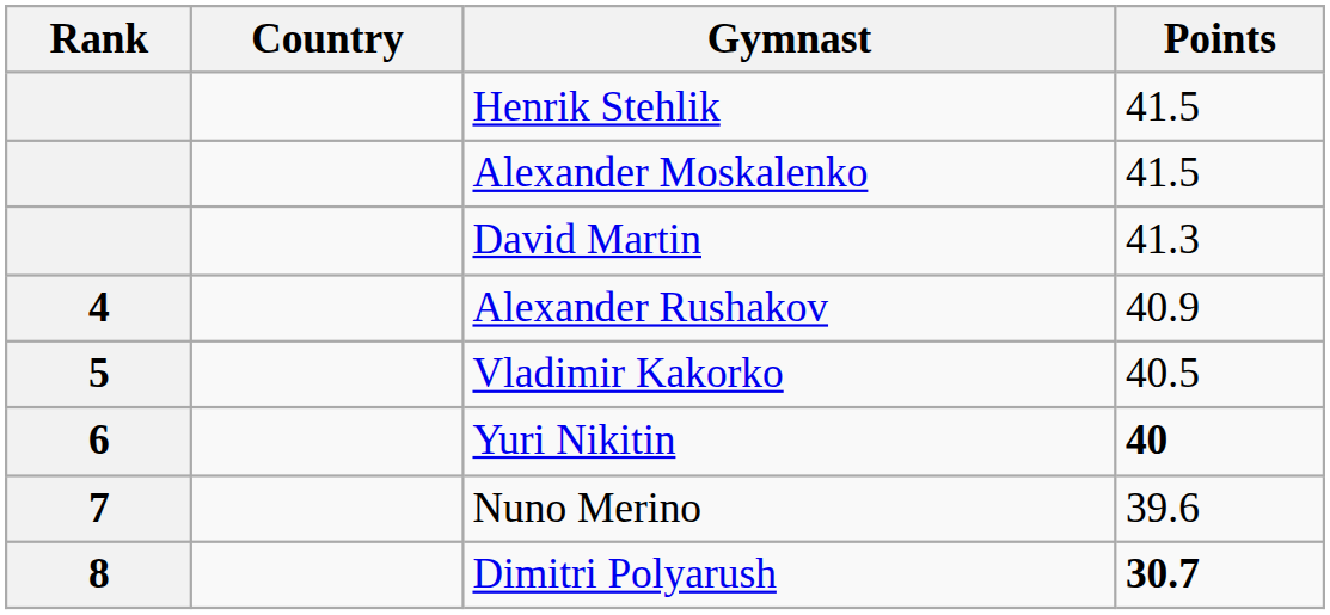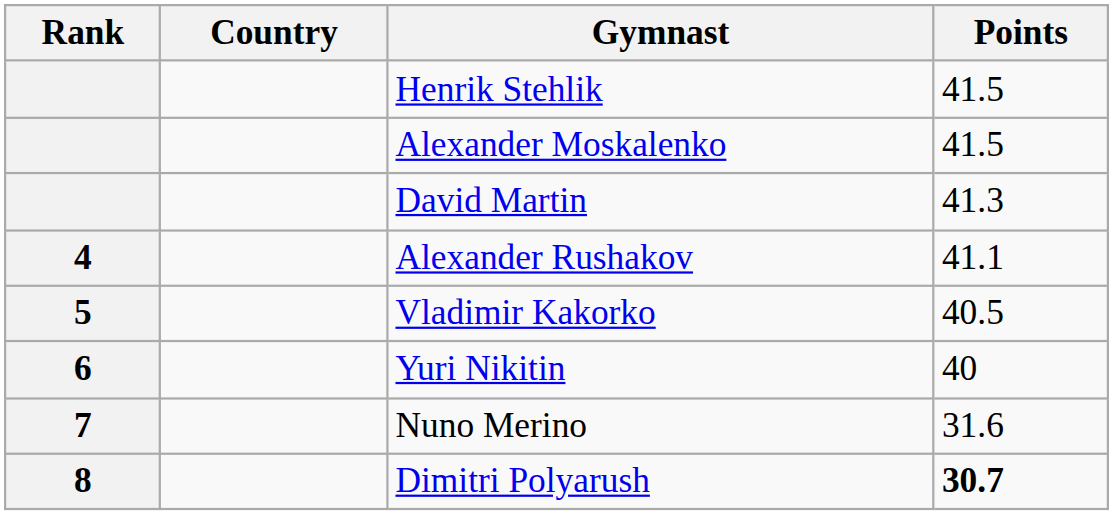 <table class="wikitable" width=500>
 <tr bgcolor="#efefef">
 <th>Rank</th>
 <th>Country</th>
 <th>Gymnast</th>
 <th>Points</th>
 </tr>
 <tr>
 <th></th>
 <td></td>
 <td><a href='#'>Henrik Stehlik</a></td>
 <td>41.5</td>
 </tr>
 <tr>
 <th></th>
 <td></td>
 <td><a href='#'>Alexander Moskalenko</a></td>
 <td>41.5</td>
 </tr>
 <tr>
 <th></th>
 <td></td>
 <td><a href='#'>David Martin</a></td>
 <td>41.3</td>
 </tr>
 <tr>
 <th>4</th>
 <td></td>
 <td><a href='#'>Alexander Rushakov</a></td>
-<td>40.9</td>
+<td>41.1</td>
 </tr>
 <tr>
 <th>5</th>
 <td></td>
 <td><a href='#'>Vladimir Kakorko</a></td>
 <td>40.5</td>
 </tr>
 <tr>
 <th>6</th>
 <td></td>
 <td><a href='#'>Yuri Nikitin</a></td>
-<td><strong>40</strong></td>
+<td>40</td>
 </tr>
 <tr>
 <th>7</th>
 <td></td>
 <td>Nuno Merino</td>
-<td>39.6</td>
+<td>31.6</td>
 </tr>
 <tr>
 <th>8</th>
 <td></td>
 <td><a href='#'>Dimitri Polyarush</a></td>
 <td><strong>30.7</strong></td>
 </tr>
 </table>
